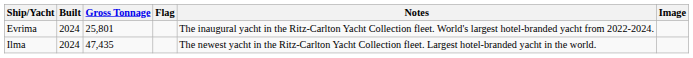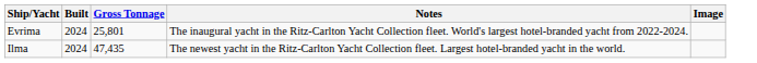 <table class="wikitable">
 <tr>
 <th>Ship/Yacht</th>
 <th>Built</th>
 <th><a href='#'>Gross Tonnage</a></th>
-<th>Flag</th>
 <th>Notes</th>
 <th>Image</th>
 </tr>
 <tr>
 <td>Evrima</td>
 <td>2024</td>
 <td>25,801</td>
-<td></td>
 <td>The inaugural yacht in the Ritz-Carlton Yacht Collection fleet. World's largest hotel-branded yacht from 2022-2024.</td>
 <td></td>
 </tr>
 <tr>
 <td>Ilma</td>
 <td>2024</td>
 <td>47,435</td>
-<td></td>
 <td>The newest yacht in the Ritz-Carlton Yacht Collection fleet. Largest hotel-branded yacht in the world.</td>
 <td></td>
 </tr>
 </table>
